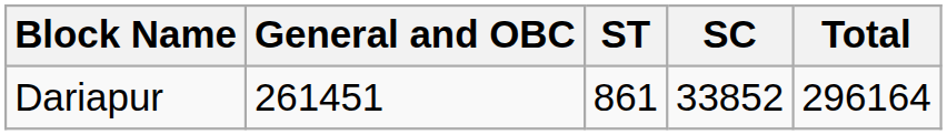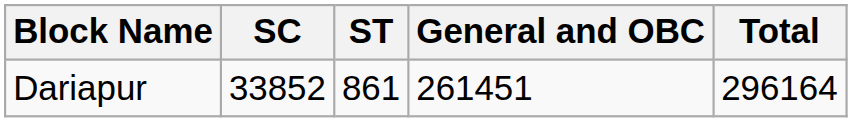 <table class="wikitable">
 <tr>
 <th>Block Name</th>
+<th>SC</th>
+<th>ST</th>
 <th>General and OBC</th>
-<th>ST</th>
-<th>SC</th>
 <th>Total</th>
 </tr>
 <tr>
 <td>Dariapur</td>
+<td>33852</td>
+<td>861</td>
 <td>261451</td>
-<td>861</td>
-<td>33852</td>
 <td>296164</td>
 </tr>
 </table>
